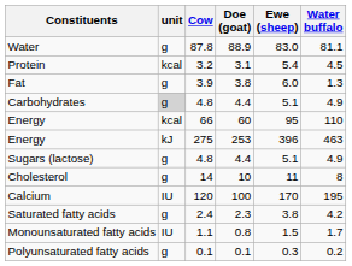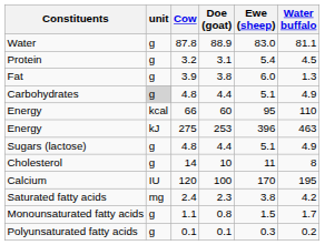 <table class="wikitable" style="text-align:right">
 <tr style="text-align:center">
 <th>Constituents</th>
 <th>unit</th>
 <th><a href='#'>Cow</a></th>
 <th>Doe<br>(goat)</th>
 <th>Ewe<br>(<a href='#'>sheep</a>)</th>
 <th><a href='#'>Water<br>buffalo</a></th>
 </tr>
 <tr>
 <td style="text-align:left">Water</td>
 <td style="text-align:left">g</td>
 <td>87.8</td>
 <td>88.9</td>
 <td>83.0</td>
 <td>81.1</td>
 </tr>
 <tr>
 <td style="text-align:left">Protein</td>
-<td style="text-align:left">kcal</td>
+<td style="text-align:left">g</td>
 <td>3.2</td>
 <td>3.1</td>
 <td>5.4</td>
 <td>4.5</td>
 </tr>
 <tr>
 <td style="text-align:left">Fat</td>
 <td style="text-align:left">g</td>
 <td>3.9</td>
 <td>3.8</td>
 <td>6.0</td>
 <td>1.3</td>
 </tr>
 <tr>
 <td style="text-align:left">Carbohydrates</td>
 <td style="background: lightgrey; text-align:left">g</td>
 <td>4.8</td>
 <td>4.4</td>
 <td>5.1</td>
 <td>4.9</td>
 </tr>
 <tr>
 <td style="text-align:left">Energy</td>
 <td style="text-align:left">kcal</td>
 <td>66</td>
 <td>60</td>
 <td>95</td>
 <td>110</td>
 </tr>
 <tr>
 <td style="text-align:left">Energy</td>
 <td style="text-align:left">kJ</td>
 <td>275</td>
 <td>253</td>
 <td>396</td>
 <td>463</td>
 </tr>
 <tr>
 <td style="text-align:left">Sugars (lactose)</td>
 <td style="text-align:left">g</td>
 <td>4.8</td>
 <td>4.4</td>
 <td>5.1</td>
 <td>4.9</td>
 </tr>
 <tr>
 <td style="text-align:left">Cholesterol</td>
 <td style="text-align:left">g</td>
 <td>14</td>
 <td>10</td>
 <td>11</td>
 <td>8</td>
 </tr>
 <tr>
 <td style="text-align:left">Calcium</td>
 <td style="text-align:left">IU</td>
 <td>120</td>
 <td>100</td>
 <td>170</td>
 <td>195</td>
 </tr>
 <tr>
 <td style="text-align:left">Saturated fatty acids</td>
-<td style="text-align:left">g</td>
+<td style="text-align:left">mg</td>
 <td>2.4</td>
 <td>2.3</td>
 <td>3.8</td>
 <td>4.2</td>
 </tr>
 <tr>
 <td style="text-align:left">Monounsaturated fatty acids</td>
-<td style="text-align:left">IU</td>
+<td style="text-align:left">g</td>
 <td>1.1</td>
 <td>0.8</td>
 <td>1.5</td>
 <td>1.7</td>
 </tr>
 <tr>
 <td style="text-align:left">Polyunsaturated fatty acids</td>
 <td style="text-align:left">g</td>
 <td>0.1</td>
 <td>0.1</td>
 <td>0.3</td>
 <td>0.2</td>
 </tr>
 </table>
